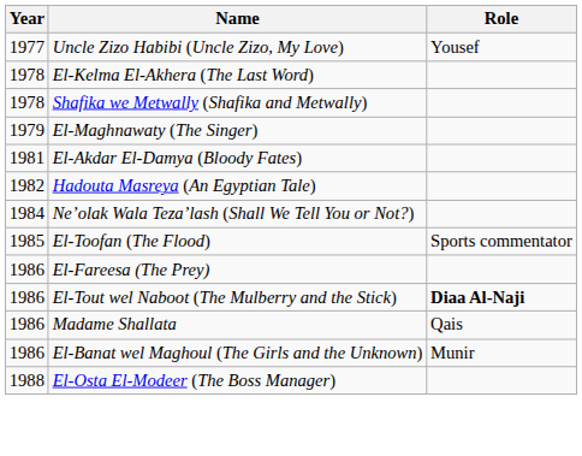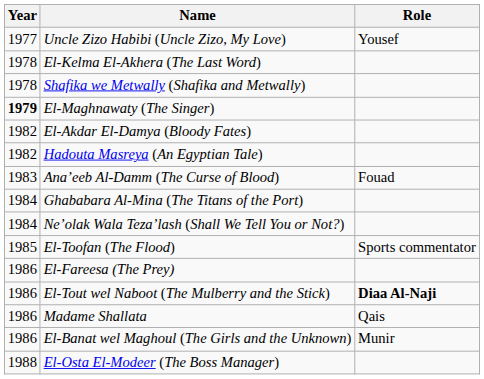 <table class="wikitable">
 <tr>
 <th>Year</th>
 <th>Name</th>
 <th>Role</th>
 </tr>
 <tr>
 <td>1977</td>
 <td><em>Uncle Zizo Habibi</em> (<em>Uncle Zizo, My Love</em>)</td>
 <td>Yousef</td>
 </tr>
 <tr>
 <td>1978</td>
 <td><em>El-Kelma El-Akhera</em> (<em>The Last Word</em>)</td>
 <td></td>
 </tr>
 <tr>
 <td>1978</td>
 <td><em><a href='#'>Shafika we Metwally</a></em> (<em>Shafika and Metwally</em>)</td>
 <td></td>
 </tr>
 <tr>
-<td>1979</td>
+<td><strong>1979</strong></td>
 <td><em>El-Maghnawaty</em> (<em>The Singer</em>)</td>
 <td></td>
 </tr>
 <tr>
-<td>1981</td>
+<td>1982</td>
 <td><em>El-Akdar El-Damya</em> (<em>Bloody Fates</em>)</td>
 <td></td>
 </tr>
 <tr>
 <td>1982</td>
 <td><em><a href='#'>Hadouta Masreya</a></em> (<em>An Egyptian Tale</em>)</td>
+<td></td>
+</tr>
+<tr>
+<td>1983</td>
+<td><em>Ana’eeb Al-Damm</em> (<em>The Curse of Blood</em>)</td>
+<td>Fouad</td>
+</tr>
+<tr>
+<td>1984</td>
+<td><em>Ghababara Al-Mina</em> (<em>The Titans of the Port</em>)</td>
 <td></td>
 </tr>
 <tr>
 <td>1984</td>
 <td><em>Ne’olak Wala Teza’lash</em> (<em>Shall We Tell You or Not?</em>)</td>
 <td></td>
 </tr>
 <tr>
 <td>1985</td>
 <td><em>El-Toofan</em> (<em>The Flood</em>)</td>
 <td>Sports commentator</td>
 </tr>
 <tr>
 <td>1986</td>
 <td><em>El-Fareesa (The Prey)</em></td>
 <td></td>
 </tr>
 <tr>
 <td>1986</td>
 <td><em>El-Tout wel Naboot</em> (<em>The Mulberry and the Stick</em>)</td>
 <td><strong>Diaa Al-Naji</strong></td>
 </tr>
 <tr>
 <td>1986</td>
 <td><em>Madame Shallata</em></td>
 <td>Qais</td>
 </tr>
 <tr>
 <td>1986</td>
 <td><em>El-Banat wel Maghoul</em> (<em>The Girls and the Unknown</em>)</td>
 <td>Munir</td>
 </tr>
 <tr>
 <td>1988</td>
 <td><em><a href='#'>El-Osta El-Modeer</a></em> (<em>The Boss Manager</em>)</td>
 <td></td>
 </tr>
 </table>
